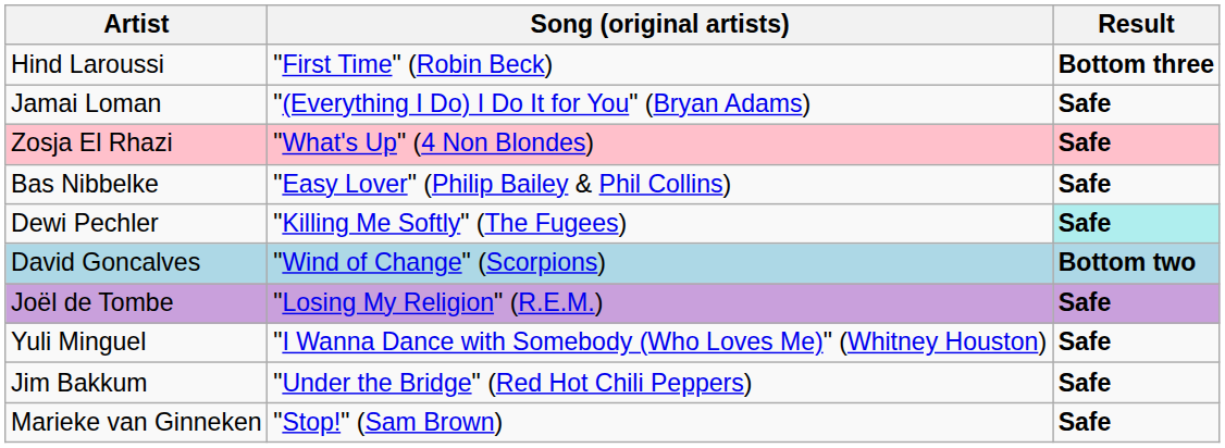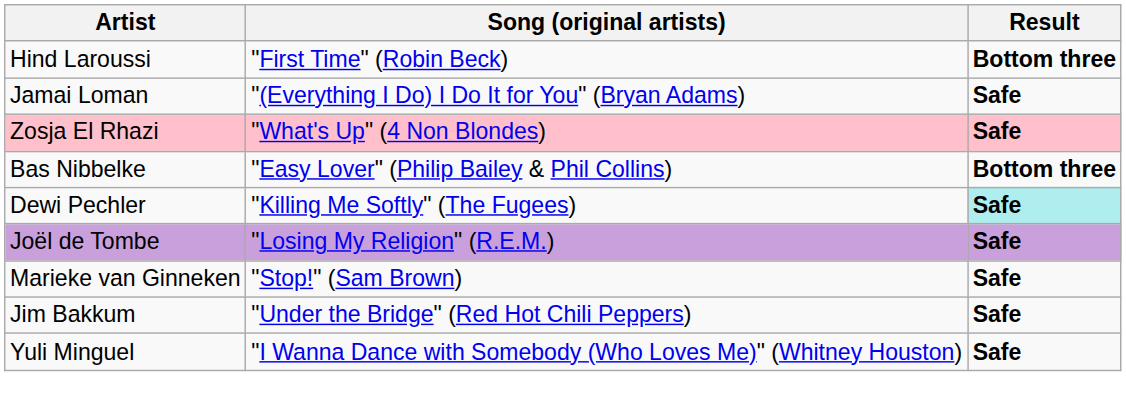 <table class=wikitable>
 <tr>
 <th>Artist</th>
 <th>Song (original artists)</th>
 <th>Result</th>
 </tr>
 <tr>
 <td>Hind Laroussi</td>
 <td>"<a href='#'>First Time</a>" (<a href='#'>Robin Beck</a>)</td>
 <td><strong>Bottom three</strong></td>
 </tr>
 <tr>
 <td>Jamai Loman</td>
 <td>"<a href='#'>(Everything I Do) I Do It for You</a>" (<a href='#'>Bryan Adams</a>)</td>
 <td><strong>Safe</strong></td>
 </tr>
 <tr style="background:pink;">
 <td>Zosja El Rhazi</td>
 <td>"<a href='#'>What's Up</a>" (<a href='#'>4 Non Blondes</a>)</td>
 <td><strong>Safe</strong></td>
 </tr>
 <tr>
 <td>Bas Nibbelke</td>
 <td>"<a href='#'>Easy Lover</a>" (<a href='#'>Philip Bailey</a> & <a href='#'>Phil Collins</a>)</td>
-<td><strong>Safe</strong></td>
+<td><strong>Bottom three</strong></td>
 </tr>
 <tr>
 <td>Dewi Pechler</td>
 <td>"<a href='#'>Killing Me Softly</a>" (<a href='#'>The Fugees</a>)</td>
 <td style="background: paleturquoise;"><strong>Safe</strong></td>
-</tr>
-<tr style="background:lightblue;">
-<td>David Goncalves</td>
-<td>"<a href='#'>Wind of Change</a>" (<a href='#'>Scorpions</a>)</td>
-<td><strong>Bottom two</strong></td>
 </tr>
 <tr style="background:#C9A0DC">
 <td>Joël de Tombe</td>
 <td>"<a href='#'>Losing My Religion</a>" (<a href='#'>R.E.M.</a>)</td>
 <td><strong>Safe</strong></td>
 </tr>
 <tr>
-<td>Yuli Minguel</td>
-<td>"<a href='#'>I Wanna Dance with Somebody (Who Loves Me)</a>" (<a href='#'>Whitney Houston</a>)</td>
+<td>Marieke van Ginneken</td>
+<td>"<a href='#'>Stop!</a>" (<a href='#'>Sam Brown</a>)</td>
 <td><strong>Safe</strong></td>
 </tr>
 <tr>
 <td>Jim Bakkum</td>
 <td>"<a href='#'>Under the Bridge</a>" (<a href='#'>Red Hot Chili Peppers</a>)</td>
 <td><strong>Safe</strong></td>
 </tr>
 <tr>
-<td>Marieke van Ginneken</td>
-<td>"<a href='#'>Stop!</a>" (<a href='#'>Sam Brown</a>)</td>
+<td>Yuli Minguel</td>
+<td>"<a href='#'>I Wanna Dance with Somebody (Who Loves Me)</a>" (<a href='#'>Whitney Houston</a>)</td>
 <td><strong>Safe</strong></td>
 </tr>
 </table>
